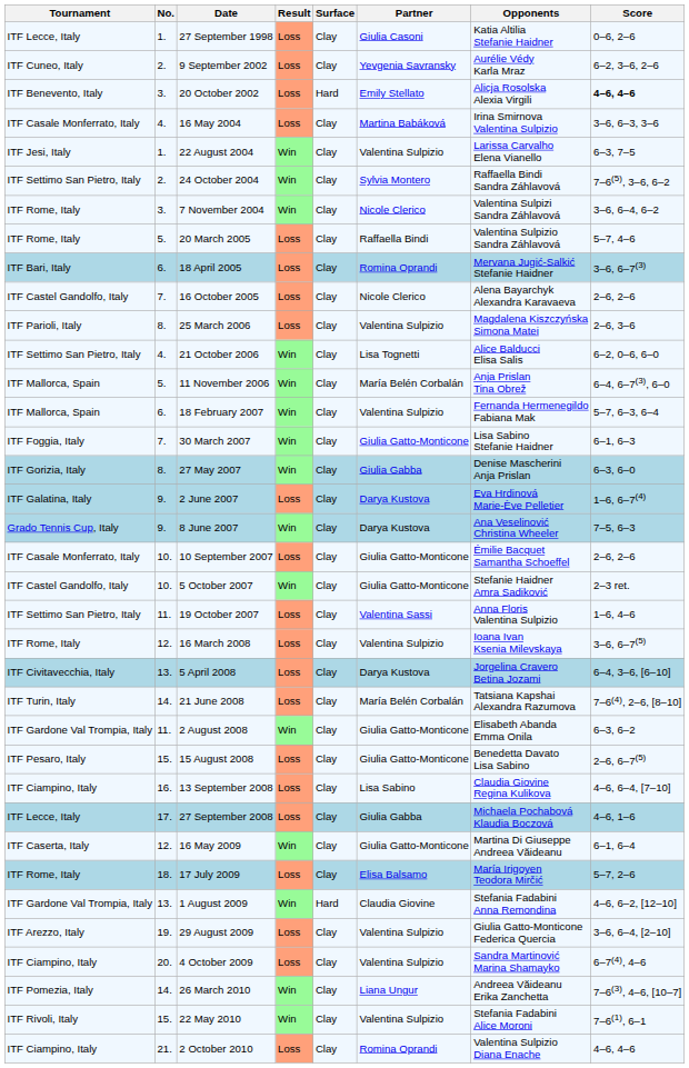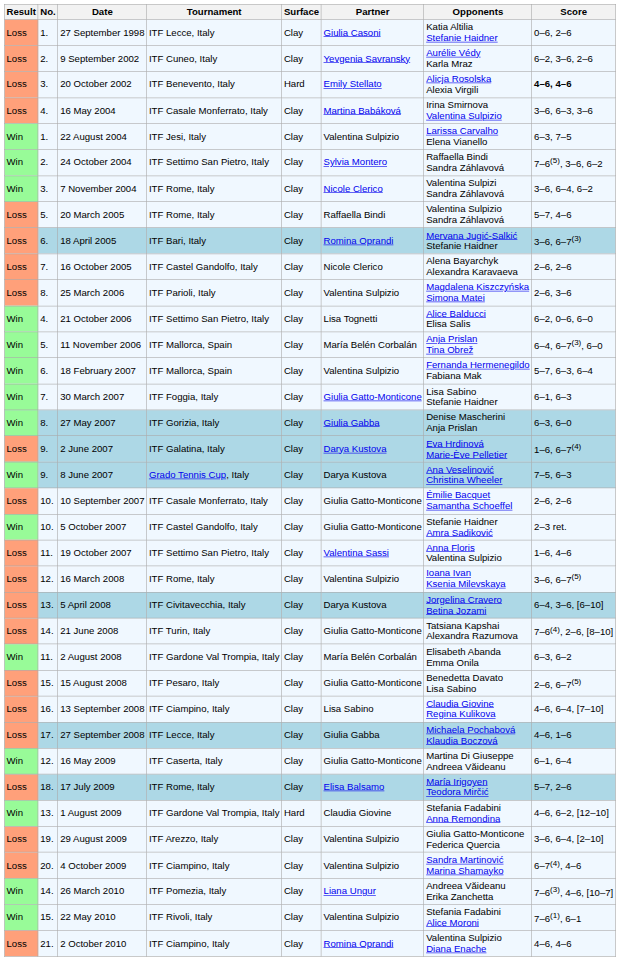 <table class="sortable wikitable">
 <tr>
-<th>Tournament</th>
+<th>Result</th>
 <th>No.</th>
 <th>Date</th>
-<th>Result</th>
+<th>Tournament</th>
 <th>Surface</th>
 <th>Partner</th>
 <th>Opponents</th>
 <th class="unsortable">Score</th>
 </tr>
 <tr style="background:#f0f8ff;">
-<td>ITF Lecce, Italy</td>
+<td style="background:#ffa07a;">Loss</td>
 <td>1.</td>
 <td>27 September 1998</td>
-<td style="background:#ffa07a;">Loss</td>
+<td>ITF Lecce, Italy</td>
 <td>Clay</td>
 <td> <a href='#'>Giulia Casoni</a></td>
 <td> Katia Altilia <br>  <a href='#'>Stefanie Haidner</a></td>
 <td>0–6, 2–6</td>
 </tr>
 <tr style="background:#f0f8ff;">
-<td>ITF Cuneo, Italy</td>
+<td style="background:#ffa07a;">Loss</td>
 <td>2.</td>
 <td>9 September 2002</td>
-<td style="background:#ffa07a;">Loss</td>
+<td>ITF Cuneo, Italy</td>
 <td>Clay</td>
 <td> <a href='#'>Yevgenia Savransky</a></td>
 <td> <a href='#'>Aurélie Védy</a> <br>  Karla Mraz</td>
 <td>6–2, 3–6, 2–6</td>
 </tr>
 <tr style="background:#f0f8ff;">
-<td>ITF Benevento, Italy</td>
+<td style="background:#ffa07a;">Loss</td>
 <td>3.</td>
 <td>20 October 2002</td>
-<td style="background:#ffa07a;">Loss</td>
+<td>ITF Benevento, Italy</td>
 <td>Hard</td>
 <td> <a href='#'>Emily Stellato</a></td>
 <td> <a href='#'>Alicja Rosolska</a> <br>  Alexia Virgili</td>
 <td><strong>4–6, 4–6</strong></td>
 </tr>
 <tr style="background:#f0f8ff;">
-<td>ITF Casale Monferrato, Italy</td>
+<td style="background:#ffa07a;">Loss</td>
 <td>4.</td>
 <td>16 May 2004</td>
-<td style="background:#ffa07a;">Loss</td>
+<td>ITF Casale Monferrato, Italy</td>
 <td>Clay</td>
 <td> <a href='#'>Martina Babáková</a></td>
 <td> Irina Smirnova <br>  <a href='#'>Valentina Sulpizio</a></td>
 <td>3–6, 6–3, 3–6</td>
 </tr>
 <tr style="background:#f0f8ff;">
-<td>ITF Jesi, Italy</td>
+<td style="background:#98fb98;">Win</td>
 <td>1.</td>
 <td>22 August 2004</td>
-<td style="background:#98fb98;">Win</td>
+<td>ITF Jesi, Italy</td>
 <td>Clay</td>
 <td> Valentina Sulpizio</td>
 <td> <a href='#'>Larissa Carvalho</a> <br>  Elena Vianello</td>
 <td>6–3, 7–5</td>
 </tr>
 <tr style="background:#f0f8ff;">
-<td>ITF Settimo San Pietro, Italy</td>
+<td style="background:#98fb98;">Win</td>
 <td>2.</td>
 <td>24 October 2004</td>
-<td style="background:#98fb98;">Win</td>
+<td>ITF Settimo San Pietro, Italy</td>
 <td>Clay</td>
 <td> <a href='#'>Sylvia Montero</a></td>
 <td> Raffaella Bindi <br>  Sandra Záhlavová</td>
 <td>7–6<sup>(5)</sup>, 3–6, 6–2</td>
 </tr>
 <tr style="background:#f0f8ff;">
-<td>ITF Rome, Italy</td>
+<td style="background:#98fb98;">Win</td>
 <td>3.</td>
 <td>7 November 2004</td>
-<td style="background:#98fb98;">Win</td>
+<td>ITF Rome, Italy</td>
 <td>Clay</td>
 <td> <a href='#'>Nicole Clerico</a></td>
 <td> Valentina Sulpizi <br>  Sandra Záhlavová</td>
 <td>3–6, 6–4, 6–2</td>
 </tr>
 <tr style="background:#f0f8ff;">
-<td>ITF Rome, Italy</td>
+<td style="background:#ffa07a;">Loss</td>
 <td>5.</td>
 <td>20 March 2005</td>
-<td style="background:#ffa07a;">Loss</td>
+<td>ITF Rome, Italy</td>
 <td>Clay</td>
 <td> Raffaella Bindi</td>
 <td> Valentina Sulpizio <br>  Sandra Záhlavová</td>
 <td>5–7, 4–6</td>
 </tr>
 <tr style="background:lightblue;">
-<td>ITF Bari, Italy</td>
+<td style="background:#ffa07a;">Loss</td>
 <td>6.</td>
 <td>18 April 2005</td>
-<td style="background:#ffa07a;">Loss</td>
+<td>ITF Bari, Italy</td>
 <td>Clay</td>
 <td> <a href='#'>Romina Oprandi</a></td>
 <td> <a href='#'>Mervana Jugić-Salkić</a> <br>  Stefanie Haidner</td>
 <td>3–6, 6–7<sup>(3)</sup></td>
 </tr>
 <tr style="background:#f0f8ff;">
-<td>ITF Castel Gandolfo, Italy</td>
+<td style="background:#ffa07a;">Loss</td>
 <td>7.</td>
 <td>16 October 2005</td>
-<td style="background:#ffa07a;">Loss</td>
+<td>ITF Castel Gandolfo, Italy</td>
 <td>Clay</td>
 <td> Nicole Clerico</td>
 <td> Alena Bayarchyk <br>  Alexandra Karavaeva</td>
 <td>2–6, 2–6</td>
 </tr>
 <tr style="background:#f0f8ff;">
-<td>ITF Parioli, Italy</td>
+<td style="background:#ffa07a;">Loss</td>
 <td>8.</td>
 <td>25 March 2006</td>
-<td style="background:#ffa07a;">Loss</td>
+<td>ITF Parioli, Italy</td>
 <td>Clay</td>
 <td> Valentina Sulpizio</td>
 <td> <a href='#'>Magdalena Kiszczyńska</a> <br>  <a href='#'>Simona Matei</a></td>
 <td>2–6, 3–6</td>
 </tr>
 <tr style="background:#f0f8ff;">
-<td>ITF Settimo San Pietro, Italy</td>
+<td style="background:#98fb98;">Win</td>
 <td>4.</td>
 <td>21 October 2006</td>
-<td style="background:#98fb98;">Win</td>
+<td>ITF Settimo San Pietro, Italy</td>
 <td>Clay</td>
 <td> Lisa Tognetti</td>
 <td> <a href='#'>Alice Balducci</a> <br>  Elisa Salis</td>
 <td>6–2, 0–6, 6–0</td>
 </tr>
 <tr style="background:#f0f8ff;">
-<td>ITF Mallorca, Spain</td>
+<td style="background:#98fb98;">Win</td>
 <td>5.</td>
 <td>11 November 2006</td>
-<td style="background:#98fb98;">Win</td>
+<td>ITF Mallorca, Spain</td>
 <td>Clay</td>
 <td> María Belén Corbalán</td>
 <td> <a href='#'>Anja Prislan</a> <br>  <a href='#'>Tina Obrež</a></td>
 <td>6–4, 6–7<sup>(3)</sup>, 6–0</td>
 </tr>
 <tr style="background:#f0f8ff;">
-<td>ITF Mallorca, Spain</td>
+<td style="background:#98fb98;">Win</td>
 <td>6.</td>
 <td>18 February 2007</td>
-<td style="background:#98fb98;">Win</td>
+<td>ITF Mallorca, Spain</td>
 <td>Clay</td>
 <td> Valentina Sulpizio</td>
 <td> <a href='#'>Fernanda Hermenegildo</a> <br>  Fabiana Mak</td>
 <td>5–7, 6–3, 6–4</td>
 </tr>
 <tr style="background:#f0f8ff;">
-<td>ITF Foggia, Italy</td>
+<td style="background:#98fb98;">Win</td>
 <td>7.</td>
 <td>30 March 2007</td>
-<td style="background:#98fb98;">Win</td>
+<td>ITF Foggia, Italy</td>
 <td>Clay</td>
 <td> <a href='#'>Giulia Gatto-Monticone</a></td>
 <td> Lisa Sabino <br>  Stefanie Haidner</td>
 <td>6–1, 6–3</td>
 </tr>
 <tr style="background:lightblue;">
-<td>ITF Gorizia, Italy</td>
+<td style="background:#98fb98;">Win</td>
 <td>8.</td>
 <td>27 May 2007</td>
-<td style="background:#98fb98;">Win</td>
+<td>ITF Gorizia, Italy</td>
 <td>Clay</td>
 <td> <a href='#'>Giulia Gabba</a></td>
 <td> Denise Mascherini <br>  Anja Prislan</td>
 <td>6–3, 6–0</td>
 </tr>
 <tr style="background:lightblue;">
-<td>ITF Galatina, Italy</td>
+<td style="background:#ffa07a;">Loss</td>
 <td>9.</td>
 <td>2 June 2007</td>
-<td style="background:#ffa07a;">Loss</td>
+<td>ITF Galatina, Italy</td>
 <td>Clay</td>
 <td> <a href='#'>Darya Kustova</a></td>
 <td> <a href='#'>Eva Hrdinová</a> <br>  <a href='#'>Marie-Ève Pelletier</a></td>
 <td>1–6, 6–7<sup>(4)</sup></td>
 </tr>
 <tr style="background:lightblue;">
-<td><a href='#'>Grado Tennis Cup</a>, Italy</td>
+<td style="background:#98fb98;">Win</td>
 <td>9.</td>
 <td>8 June 2007</td>
-<td style="background:#98fb98;">Win</td>
+<td><a href='#'>Grado Tennis Cup</a>, Italy</td>
 <td>Clay</td>
 <td> Darya Kustova</td>
 <td> <a href='#'>Ana Veselinović</a> <br>  <a href='#'>Christina Wheeler</a></td>
 <td>7–5, 6–3</td>
 </tr>
 <tr style="background:#f0f8ff;">
-<td>ITF Casale Monferrato, Italy</td>
+<td style="background:#ffa07a;">Loss</td>
 <td>10.</td>
 <td>10 September 2007</td>
-<td style="background:#ffa07a;">Loss</td>
+<td>ITF Casale Monferrato, Italy</td>
 <td>Clay</td>
 <td> Giulia Gatto-Monticone</td>
 <td> <a href='#'>Émilie Bacquet</a> <br>  <a href='#'>Samantha Schoeffel</a></td>
 <td>2–6, 2–6</td>
 </tr>
 <tr style="background:#f0f8ff;">
-<td>ITF Castel Gandolfo, Italy</td>
+<td style="background:#98fb98;">Win</td>
 <td>10.</td>
 <td>5 October 2007</td>
-<td style="background:#98fb98;">Win</td>
+<td>ITF Castel Gandolfo, Italy</td>
 <td>Clay</td>
 <td> Giulia Gatto-Monticone</td>
 <td> Stefanie Haidner <br>  <a href='#'>Amra Sadiković</a></td>
 <td>2–3 ret.</td>
 </tr>
 <tr style="background:#f0f8ff;">
-<td>ITF Settimo San Pietro, Italy</td>
+<td style="background:#ffa07a;">Loss</td>
 <td>11.</td>
 <td>19 October 2007</td>
-<td style="background:#ffa07a;">Loss</td>
+<td>ITF Settimo San Pietro, Italy</td>
 <td>Clay</td>
 <td> <a href='#'>Valentina Sassi</a></td>
 <td> <a href='#'>Anna Floris</a> <br>  Valentina Sulpizio</td>
 <td>1–6, 4–6</td>
 </tr>
 <tr style="background:#f0f8ff;">
-<td>ITF Rome, Italy</td>
+<td style="background:#ffa07a;">Loss</td>
 <td>12.</td>
 <td>16 March 2008</td>
-<td style="background:#ffa07a;">Loss</td>
+<td>ITF Rome, Italy</td>
 <td>Clay</td>
 <td> Valentina Sulpizio</td>
 <td> <a href='#'>Ioana Ivan</a> <br>  <a href='#'>Ksenia Milevskaya</a></td>
 <td>3–6, 6–7<sup>(5)</sup></td>
 </tr>
 <tr style="background:lightblue;">
-<td>ITF Civitavecchia, Italy</td>
+<td style="background:#ffa07a;">Loss</td>
 <td>13.</td>
 <td>5 April 2008</td>
-<td style="background:#ffa07a;">Loss</td>
+<td>ITF Civitavecchia, Italy</td>
 <td>Clay</td>
 <td> Darya Kustova</td>
 <td> <a href='#'>Jorgelina Cravero</a> <br>  <a href='#'>Betina Jozami</a></td>
 <td>6–4, 3–6, [6–10]</td>
 </tr>
 <tr style="background:#f0f8ff;">
-<td>ITF Turin, Italy</td>
+<td style="background:#ffa07a;">Loss</td>
 <td>14.</td>
 <td>21 June 2008</td>
-<td style="background:#ffa07a;">Loss</td>
+<td>ITF Turin, Italy</td>
 <td>Clay</td>
-<td> María Belén Corbalán</td>
+<td> Giulia Gatto-Monticone</td>
 <td> Tatsiana Kapshai <br>  Alexandra Razumova</td>
 <td>7–6<sup>(4)</sup>, 2–6, [8–10]</td>
 </tr>
 <tr style="background:#f0f8ff;">
-<td>ITF Gardone Val Trompia, Italy</td>
+<td style="background:#98fb98;">Win</td>
 <td>11.</td>
 <td>2 August 2008</td>
-<td style="background:#98fb98;">Win</td>
+<td>ITF Gardone Val Trompia, Italy</td>
 <td>Clay</td>
-<td> Giulia Gatto-Monticone</td>
+<td> María Belén Corbalán</td>
 <td> Elisabeth Abanda <br>  Emma Onila</td>
 <td>6–3, 6–2</td>
 </tr>
 <tr style="background:#f0f8ff;">
-<td>ITF Pesaro, Italy</td>
+<td style="background:#ffa07a;">Loss</td>
 <td>15.</td>
 <td>15 August 2008</td>
-<td style="background:#ffa07a;">Loss</td>
+<td>ITF Pesaro, Italy</td>
 <td>Clay</td>
 <td> Giulia Gatto-Monticone</td>
 <td> Benedetta Davato <br>  Lisa Sabino</td>
 <td>2–6, 6–7<sup>(5)</sup></td>
 </tr>
 <tr style="background:#f0f8ff;">
-<td>ITF Ciampino, Italy</td>
+<td style="background:#ffa07a;">Loss</td>
 <td>16.</td>
 <td>13 September 2008</td>
-<td style="background:#ffa07a;">Loss</td>
+<td>ITF Ciampino, Italy</td>
 <td>Clay</td>
 <td> Lisa Sabino</td>
 <td> <a href='#'>Claudia Giovine</a> <br>  <a href='#'>Regina Kulikova</a></td>
 <td>4–6, 6–4, [7–10]</td>
 </tr>
 <tr style="background:lightblue;">
-<td>ITF Lecce, Italy</td>
+<td style="background:#ffa07a;">Loss</td>
 <td>17.</td>
 <td>27 September 2008</td>
-<td style="background:#ffa07a;">Loss</td>
+<td>ITF Lecce, Italy</td>
 <td>Clay</td>
 <td> Giulia Gabba</td>
 <td> <a href='#'>Michaela Pochabová</a> <br>  <a href='#'>Klaudia Boczová</a></td>
 <td>4–6, 1–6</td>
 </tr>
 <tr style="background:#f0f8ff;">
-<td>ITF Caserta, Italy</td>
+<td style="background:#98fb98;">Win</td>
 <td>12.</td>
 <td>16 May 2009</td>
-<td style="background:#98fb98;">Win</td>
+<td>ITF Caserta, Italy</td>
 <td>Clay</td>
 <td> Giulia Gatto-Monticone</td>
 <td> Martina Di Giuseppe <br>  Andreea Văideanu</td>
 <td>6–1, 6–4</td>
 </tr>
 <tr style="background:lightblue;">
-<td>ITF Rome, Italy</td>
+<td style="background:#ffa07a;">Loss</td>
 <td>18.</td>
 <td>17 July 2009</td>
-<td style="background:#ffa07a;">Loss</td>
+<td>ITF Rome, Italy</td>
 <td>Clay</td>
 <td> <a href='#'>Elisa Balsamo</a></td>
 <td> <a href='#'>María Irigoyen</a> <br>  <a href='#'>Teodora Mirčić</a></td>
 <td>5–7, 2–6</td>
 </tr>
 <tr style="background:#f0f8ff;">
-<td>ITF Gardone Val Trompia, Italy</td>
+<td style="background:#98fb98;">Win</td>
 <td>13.</td>
 <td>1 August 2009</td>
-<td style="background:#98fb98;">Win</td>
+<td>ITF Gardone Val Trompia, Italy</td>
 <td>Hard</td>
 <td> Claudia Giovine</td>
 <td> Stefania Fadabini <br>  <a href='#'>Anna Remondina</a></td>
 <td>4–6, 6–2, [12–10]</td>
 </tr>
 <tr style="background:#f0f8ff;">
-<td>ITF Arezzo, Italy</td>
+<td style="background:#ffa07a;">Loss</td>
 <td>19.</td>
 <td>29 August 2009</td>
-<td style="background:#ffa07a;">Loss</td>
+<td>ITF Arezzo, Italy</td>
 <td>Clay</td>
 <td> Valentina Sulpizio</td>
 <td> Giulia Gatto-Monticone <br>  Federica Quercia</td>
 <td>3–6, 6–4, [2–10]</td>
 </tr>
 <tr style="background:#f0f8ff;">
-<td>ITF Ciampino, Italy</td>
+<td style="background:#ffa07a;">Loss</td>
 <td>20.</td>
 <td>4 October 2009</td>
-<td style="background:#ffa07a;">Loss</td>
+<td>ITF Ciampino, Italy</td>
 <td>Clay</td>
 <td> Valentina Sulpizio</td>
 <td> <a href='#'>Sandra Martinović</a> <br>  <a href='#'>Marina Shamayko</a></td>
 <td>6–7<sup>(4)</sup>, 4–6</td>
 </tr>
 <tr style="background:#f0f8ff;">
-<td>ITF Pomezia, Italy</td>
+<td style="background:#98fb98;">Win</td>
 <td>14.</td>
 <td>26 March 2010</td>
-<td style="background:#98fb98;">Win</td>
+<td>ITF Pomezia, Italy</td>
 <td>Clay</td>
 <td> <a href='#'>Liana Ungur</a></td>
 <td> Andreea Văideanu <br>  Erika Zanchetta</td>
 <td>7–6<sup>(3)</sup>, 4–6, [10–7]</td>
 </tr>
 <tr style="background:#f0f8ff;">
-<td>ITF Rivoli, Italy</td>
+<td style="background:#98fb98;">Win</td>
 <td>15.</td>
 <td>22 May 2010</td>
-<td style="background:#98fb98;">Win</td>
+<td>ITF Rivoli, Italy</td>
 <td>Clay</td>
 <td> Valentina Sulpizio</td>
 <td> Stefania Fadabini <br>  <a href='#'>Alice Moroni</a></td>
 <td>7–6<sup>(1)</sup>, 6–1</td>
 </tr>
 <tr style="background:#f0f8ff;">
-<td>ITF Ciampino, Italy</td>
+<td style="background:#ffa07a;">Loss</td>
 <td>21.</td>
 <td>2 October 2010</td>
-<td style="background:#ffa07a;">Loss</td>
+<td>ITF Ciampino, Italy</td>
 <td>Clay</td>
 <td> <a href='#'>Romina Oprandi</a></td>
 <td> Valentina Sulpizio <br>  <a href='#'>Diana Enache</a></td>
 <td>4–6, 4–6</td>
 </tr>
 </table>
